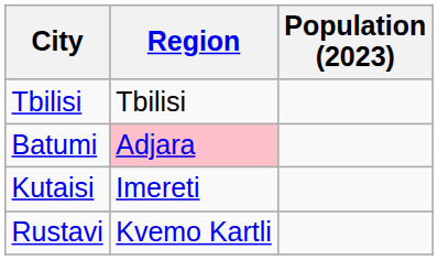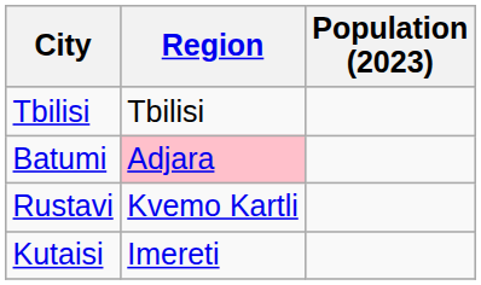 <table class="wikitable sortable sticky-header col3right">
 <tr>
 <th>City</th>
 <th><a href='#'>Region</a></th>
 <th>Population<br>(2023)</th>
 </tr>
 <tr>
 <td><a href='#'>Tbilisi</a></td>
 <td>Tbilisi</td>
 <td></td>
 </tr>
 <tr>
 <td><a href='#'>Batumi</a></td>
 <td style="background: pink;"><a href='#'>Adjara</a></td>
 <td></td>
 </tr>
 <tr>
+<td><a href='#'>Rustavi</a></td>
+<td><a href='#'>Kvemo Kartli</a></td>
+<td></td>
+</tr>
+<tr>
 <td><a href='#'>Kutaisi</a></td>
 <td><a href='#'>Imereti</a></td>
 <td></td>
 </tr>
-<tr>
-<td><a href='#'>Rustavi</a></td>
-<td><a href='#'>Kvemo Kartli</a></td>
-<td></td>
-</tr>
 </table>
